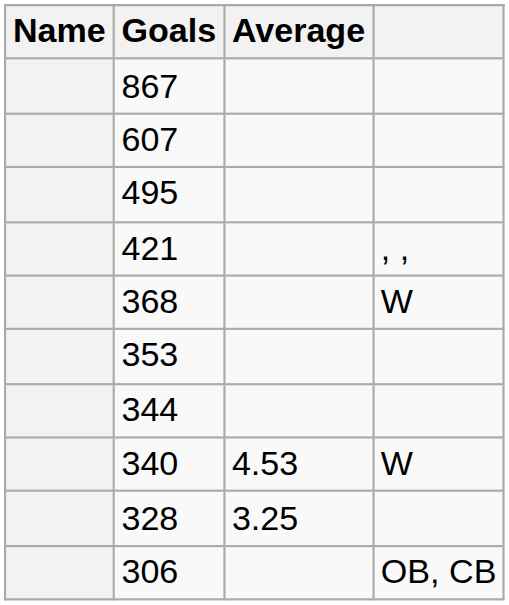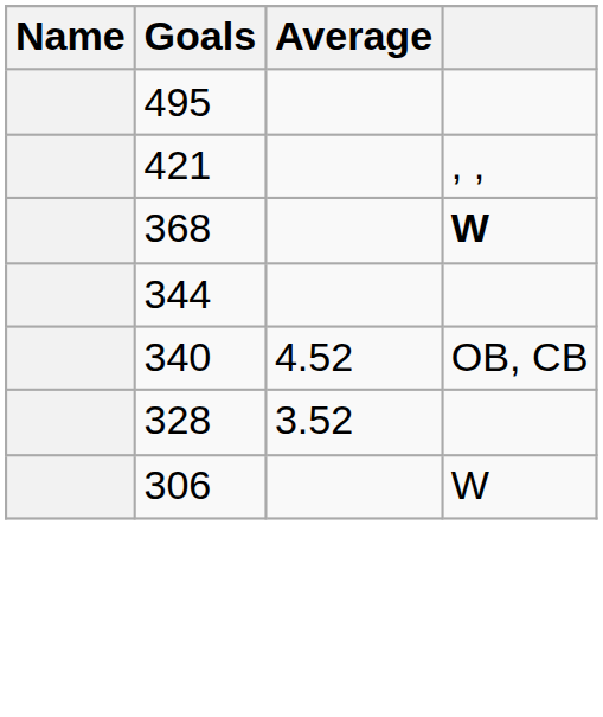 <table class="wikitable sortable plainrowheaders static-row-numbers">
 <tr>
 </tr>
 <tr>
 <th scope="col">Name</th>
 <th scope="col">Goals</th>
 <th scope="col">Average</th>
 <th scope="col"></th>
-</tr>
-<tr>
-<th scope="row"></th>
-<td>867</td>
-<td></td>
-<td></td>
-</tr>
-<tr>
-<th scope="row"></th>
-<td>607</td>
-<td></td>
-<td></td>
 </tr>
 <tr>
 <th scope="row"></th>
 <td>495</td>
 <td></td>
 <td></td>
 </tr>
 <tr>
 <th scope="row"></th>
 <td>421</td>
 <td></td>
 <td>, , </td>
 </tr>
 <tr>
 <th scope="row"></th>
 <td>368</td>
 <td></td>
-<td>W</td>
-</tr>
-<tr>
-<th scope="row"></th>
-<td>353</td>
-<td></td>
-<td></td>
+<td><strong>W</strong></td>
 </tr>
 <tr>
 <th scope="row"></th>
 <td>344</td>
 <td></td>
 <td></td>
 </tr>
 <tr>
 <th scope="row"></th>
 <td>340</td>
-<td>4.53</td>
-<td>W</td>
+<td>4.52</td>
+<td>OB, CB</td>
 </tr>
 <tr>
 <th scope="row"></th>
 <td>328</td>
-<td>3.25</td>
+<td>3.52</td>
 <td></td>
 </tr>
 <tr>
 <th scope="row"></th>
 <td>306</td>
 <td></td>
-<td>OB, CB</td>
+<td>W</td>
 </tr>
 </table>
